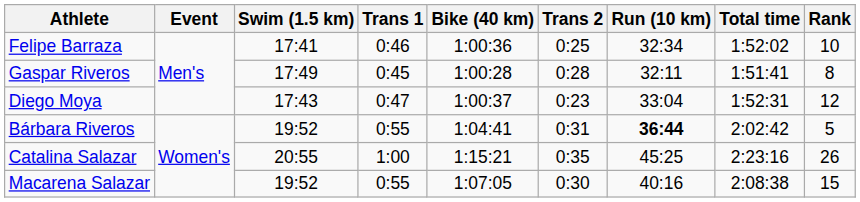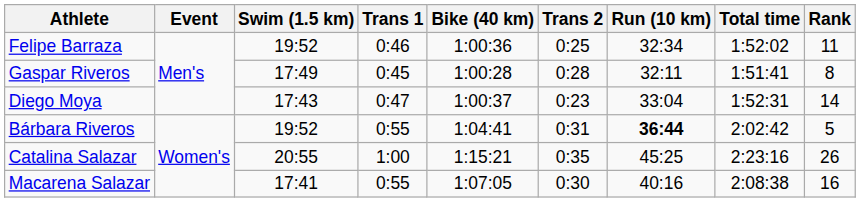 <table class="wikitable" style="font-size:90%;">
 <tr>
 <th>Athlete</th>
 <th>Event</th>
 <th>Swim (1.5 km)</th>
 <th>Trans 1</th>
 <th>Bike (40 km)</th>
 <th>Trans 2</th>
 <th>Run (10 km)</th>
 <th>Total time</th>
 <th>Rank</th>
 </tr>
 <tr align=center>
 <td align=left><a href='#'>Felipe Barraza</a></td>
 <td align=left rowspan=3><a href='#'>Men's</a></td>
-<td>17:41</td>
+<td>19:52</td>
 <td>0:46</td>
 <td>1:00:36</td>
 <td>0:25</td>
 <td>32:34</td>
 <td>1:52:02</td>
-<td>10</td>
+<td>11</td>
 </tr>
 <tr align=center>
 <td align=left><a href='#'>Gaspar Riveros</a></td>
 <td>17:49</td>
 <td>0:45</td>
 <td>1:00:28</td>
 <td>0:28</td>
 <td>32:11</td>
 <td>1:51:41</td>
 <td>8</td>
 </tr>
 <tr align=center>
 <td align=left><a href='#'>Diego Moya</a></td>
 <td>17:43</td>
 <td>0:47</td>
 <td>1:00:37</td>
 <td>0:23</td>
 <td>33:04</td>
 <td>1:52:31</td>
-<td>12</td>
+<td>14</td>
 </tr>
 <tr align=center>
 <td align=left><a href='#'>Bárbara Riveros</a></td>
 <td align=left rowspan=3><a href='#'>Women's</a></td>
 <td>19:52</td>
 <td>0:55</td>
 <td>1:04:41</td>
 <td>0:31</td>
 <td><strong>36:44</strong></td>
 <td>2:02:42</td>
 <td>5</td>
 </tr>
 <tr align=center>
 <td align=left><a href='#'>Catalina Salazar</a></td>
 <td>20:55</td>
 <td>1:00</td>
 <td>1:15:21</td>
 <td>0:35</td>
 <td>45:25</td>
 <td>2:23:16</td>
 <td>26</td>
 </tr>
 <tr align=center>
 <td align=left><a href='#'>Macarena Salazar</a></td>
-<td>19:52</td>
+<td>17:41</td>
 <td>0:55</td>
 <td>1:07:05</td>
 <td>0:30</td>
 <td>40:16</td>
 <td>2:08:38</td>
-<td>15</td>
+<td>16</td>
 </tr>
 </table>
